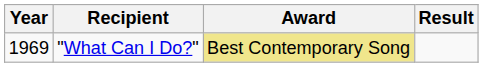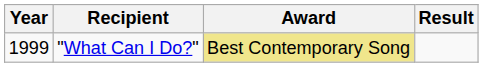 <table class="wikitable">
 <tr>
 <th>Year</th>
 <th>Recipient</th>
 <th>Award</th>
 <th>Result</th>
 </tr>
 <tr>
-<td>1969</td>
+<td>1999</td>
 <td>"<a href='#'>What Can I Do?</a>"</td>
 <td style="background: khaki;">Best Contemporary Song</td>
 <td></td>
 </tr>
 </table>
